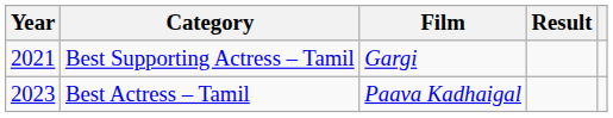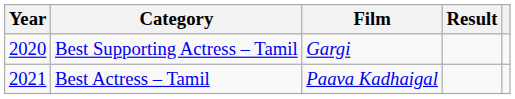 <table class="wikitable sortable plainrowheaders">
 <tr>
 <th scope="col">Year</th>
 <th scope="col">Category</th>
 <th scope="col">Film</th>
 <th scope="col">Result</th>
 <th scope="col" class="unsortable"></th>
 </tr>
 <tr>
-<td><a href='#'>2021</a></td>
+<td><a href='#'>2020</a></td>
 <td><a href='#'>Best Supporting Actress – Tamil</a></td>
 <td><em><a href='#'>Gargi</a></em></td>
 <td></td>
 <td style="text-align:center;"></td>
 </tr>
 <tr>
-<td><a href='#'>2023</a></td>
+<td><a href='#'>2021</a></td>
 <td><a href='#'>Best Actress – Tamil</a></td>
 <td><em><a href='#'>Paava Kadhaigal</a></em></td>
 <td></td>
 <td></td>
 </tr>
 </table>
